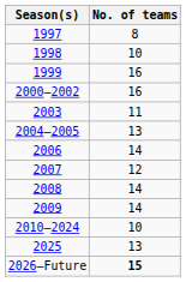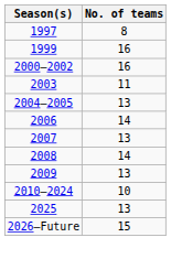 <table class="wikitable sortable" style="text-align: center;">
 <tr>
 <th>Season(s)</th>
 <th>No. of teams</th>
 </tr>
 <tr>
 <td><a href='#'>1997</a></td>
 <td>8</td>
-</tr>
-<tr>
-<td><a href='#'>1998</a></td>
-<td>10</td>
 </tr>
 <tr>
 <td><a href='#'>1999</a></td>
 <td>16</td>
 </tr>
 <tr>
 <td><a href='#'>2000</a>–<a href='#'>2002</a></td>
 <td>16</td>
 </tr>
 <tr>
 <td><a href='#'>2003</a></td>
 <td>11</td>
 </tr>
 <tr>
 <td><a href='#'>2004</a>–<a href='#'>2005</a></td>
 <td>13</td>
 </tr>
 <tr>
 <td><a href='#'>2006</a></td>
 <td>14</td>
 </tr>
 <tr>
 <td><a href='#'>2007</a></td>
-<td>12</td>
+<td>13</td>
 </tr>
 <tr>
 <td><a href='#'>2008</a></td>
 <td>14</td>
 </tr>
 <tr>
 <td><a href='#'>2009</a></td>
-<td>14</td>
+<td>13</td>
 </tr>
 <tr>
 <td><a href='#'>2010</a>–<a href='#'>2024</a></td>
 <td>10</td>
 </tr>
 <tr>
 <td><a href='#'>2025</a></td>
 <td>13</td>
 </tr>
 <tr>
 <td><a href='#'>2026</a>–Future</td>
-<td><strong>15</strong></td>
+<td>15</td>
 </tr>
 </table>
